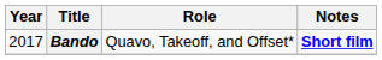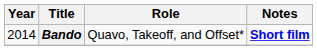 <table class="wikitable plainrowheaders">
 <tr style="background:#ccc; text-align:center;">
 <th scope="col">Year</th>
 <th scope="col">Title</th>
 <th scope="col">Role</th>
 <th scope="col">Notes</th>
 </tr>
 <tr>
-<td>2017</td>
+<td>2014</td>
 <th scope="row"><em>Bando</em></th>
 <td>Quavo, Takeoff, and Offset*</td>
 <td><strong><a href='#'>Short film</a></strong></td>
 </tr>
 <tr>
 </tr>
 </table>
